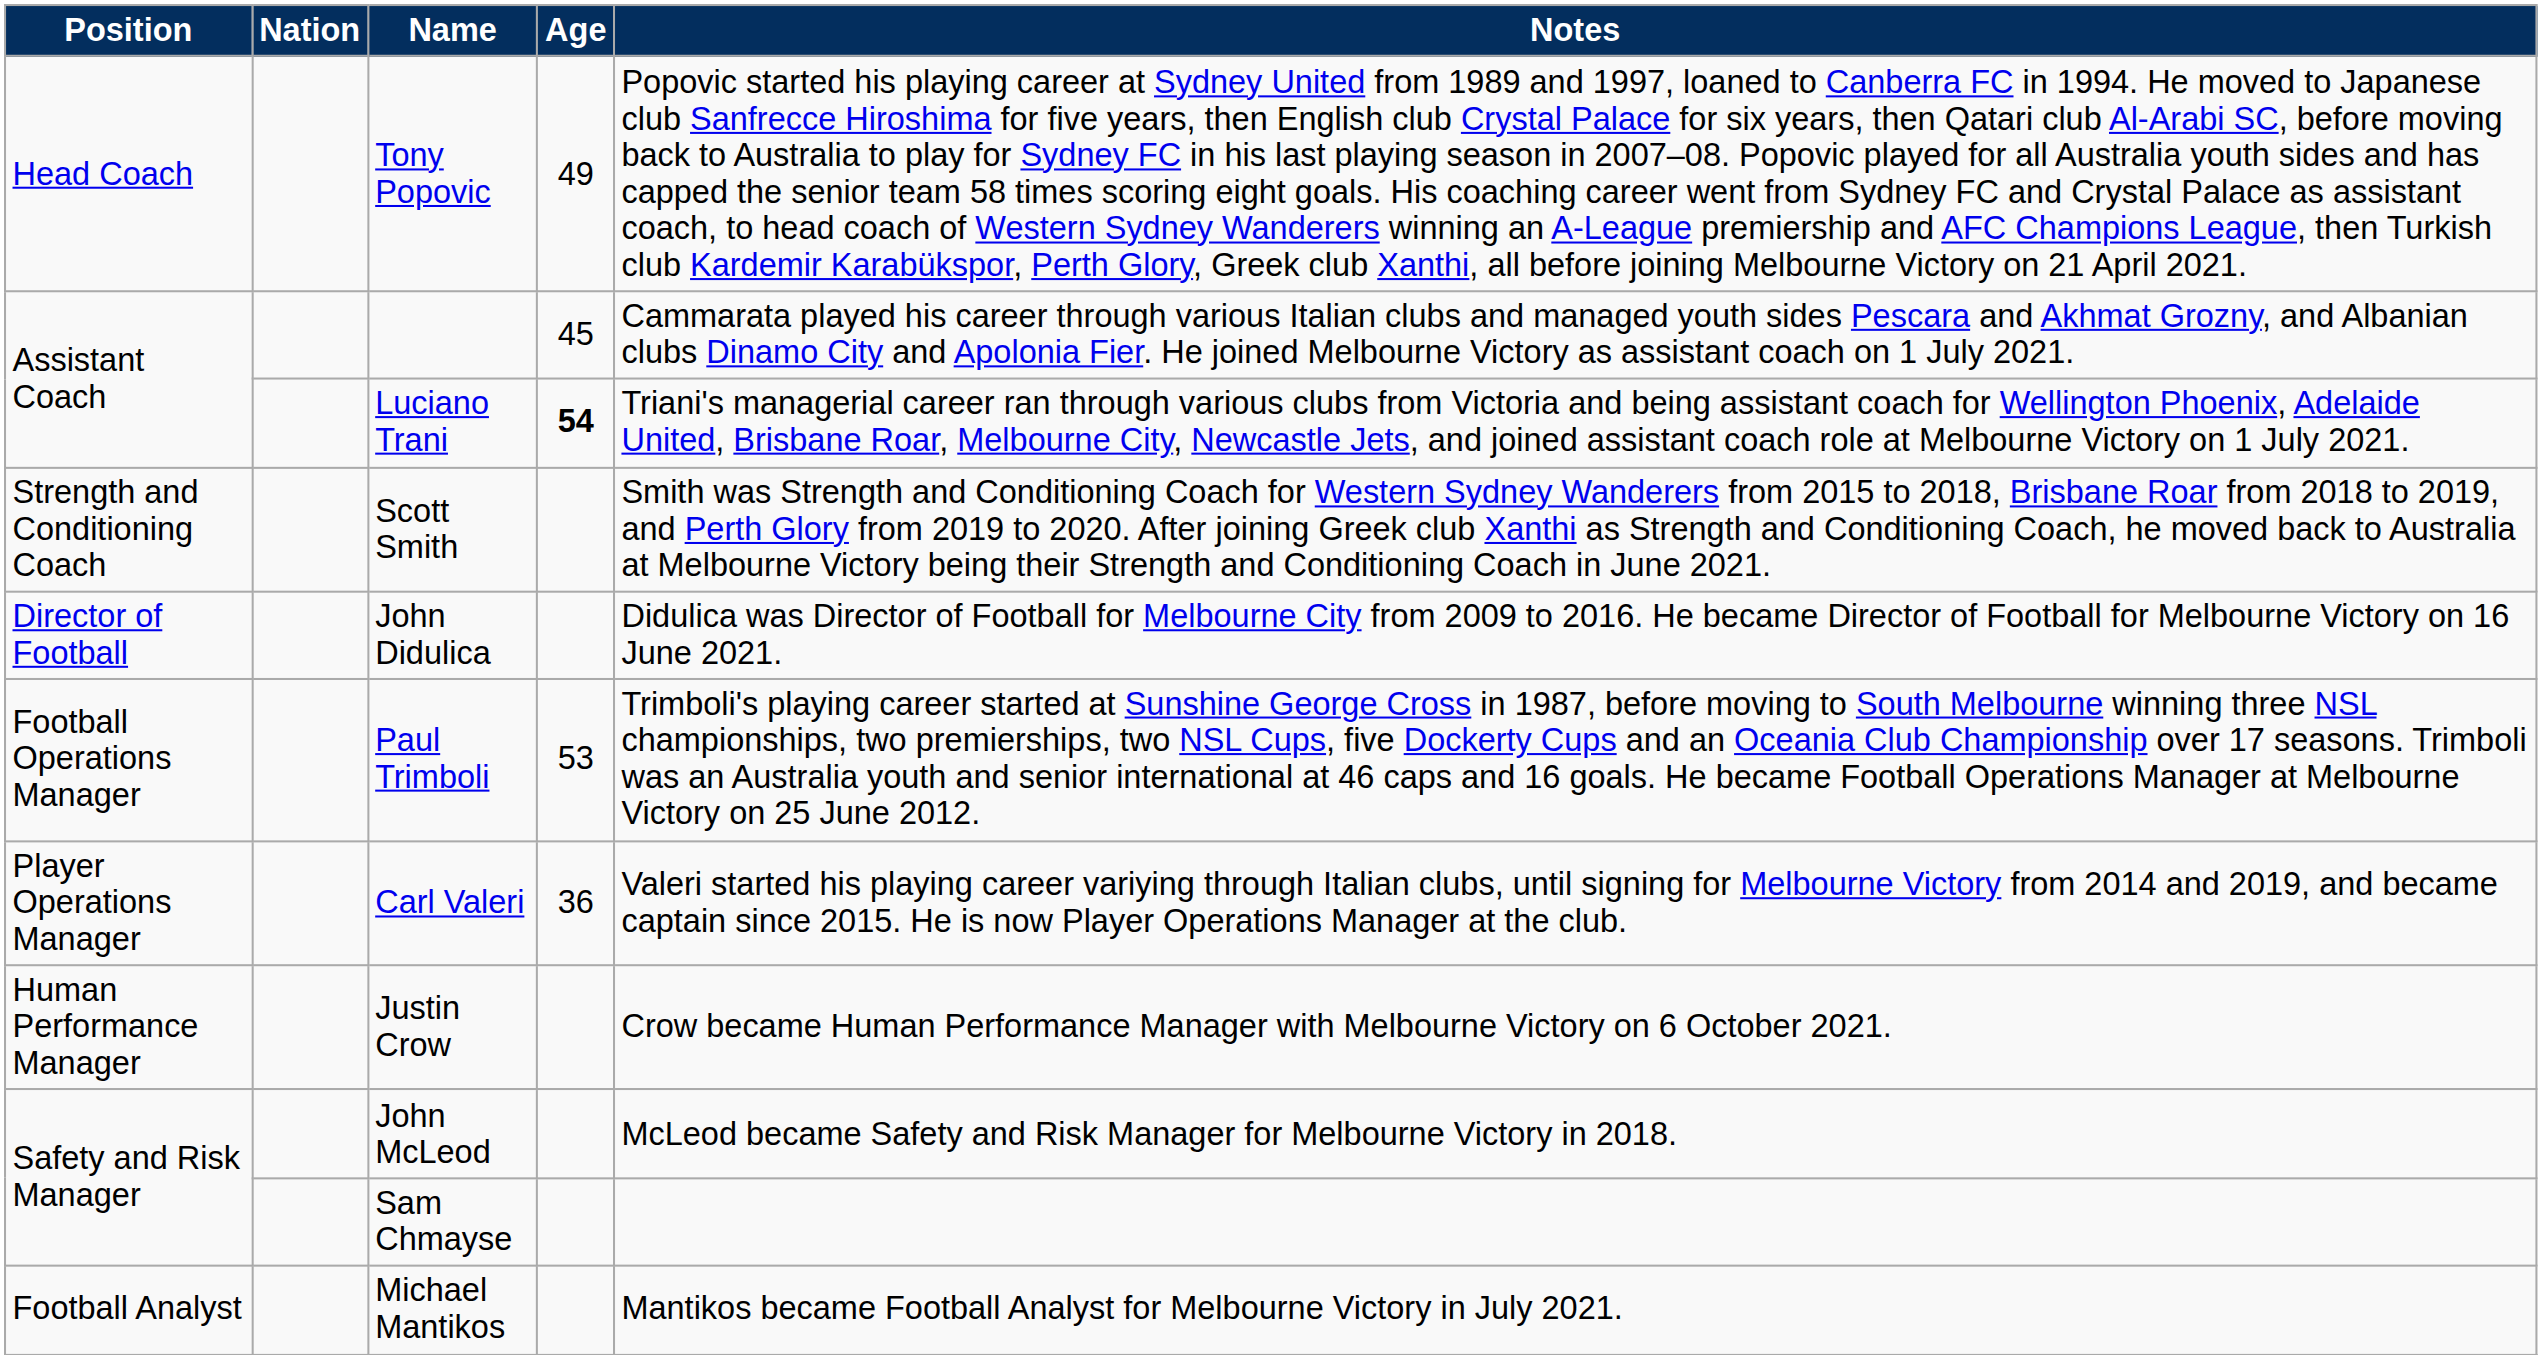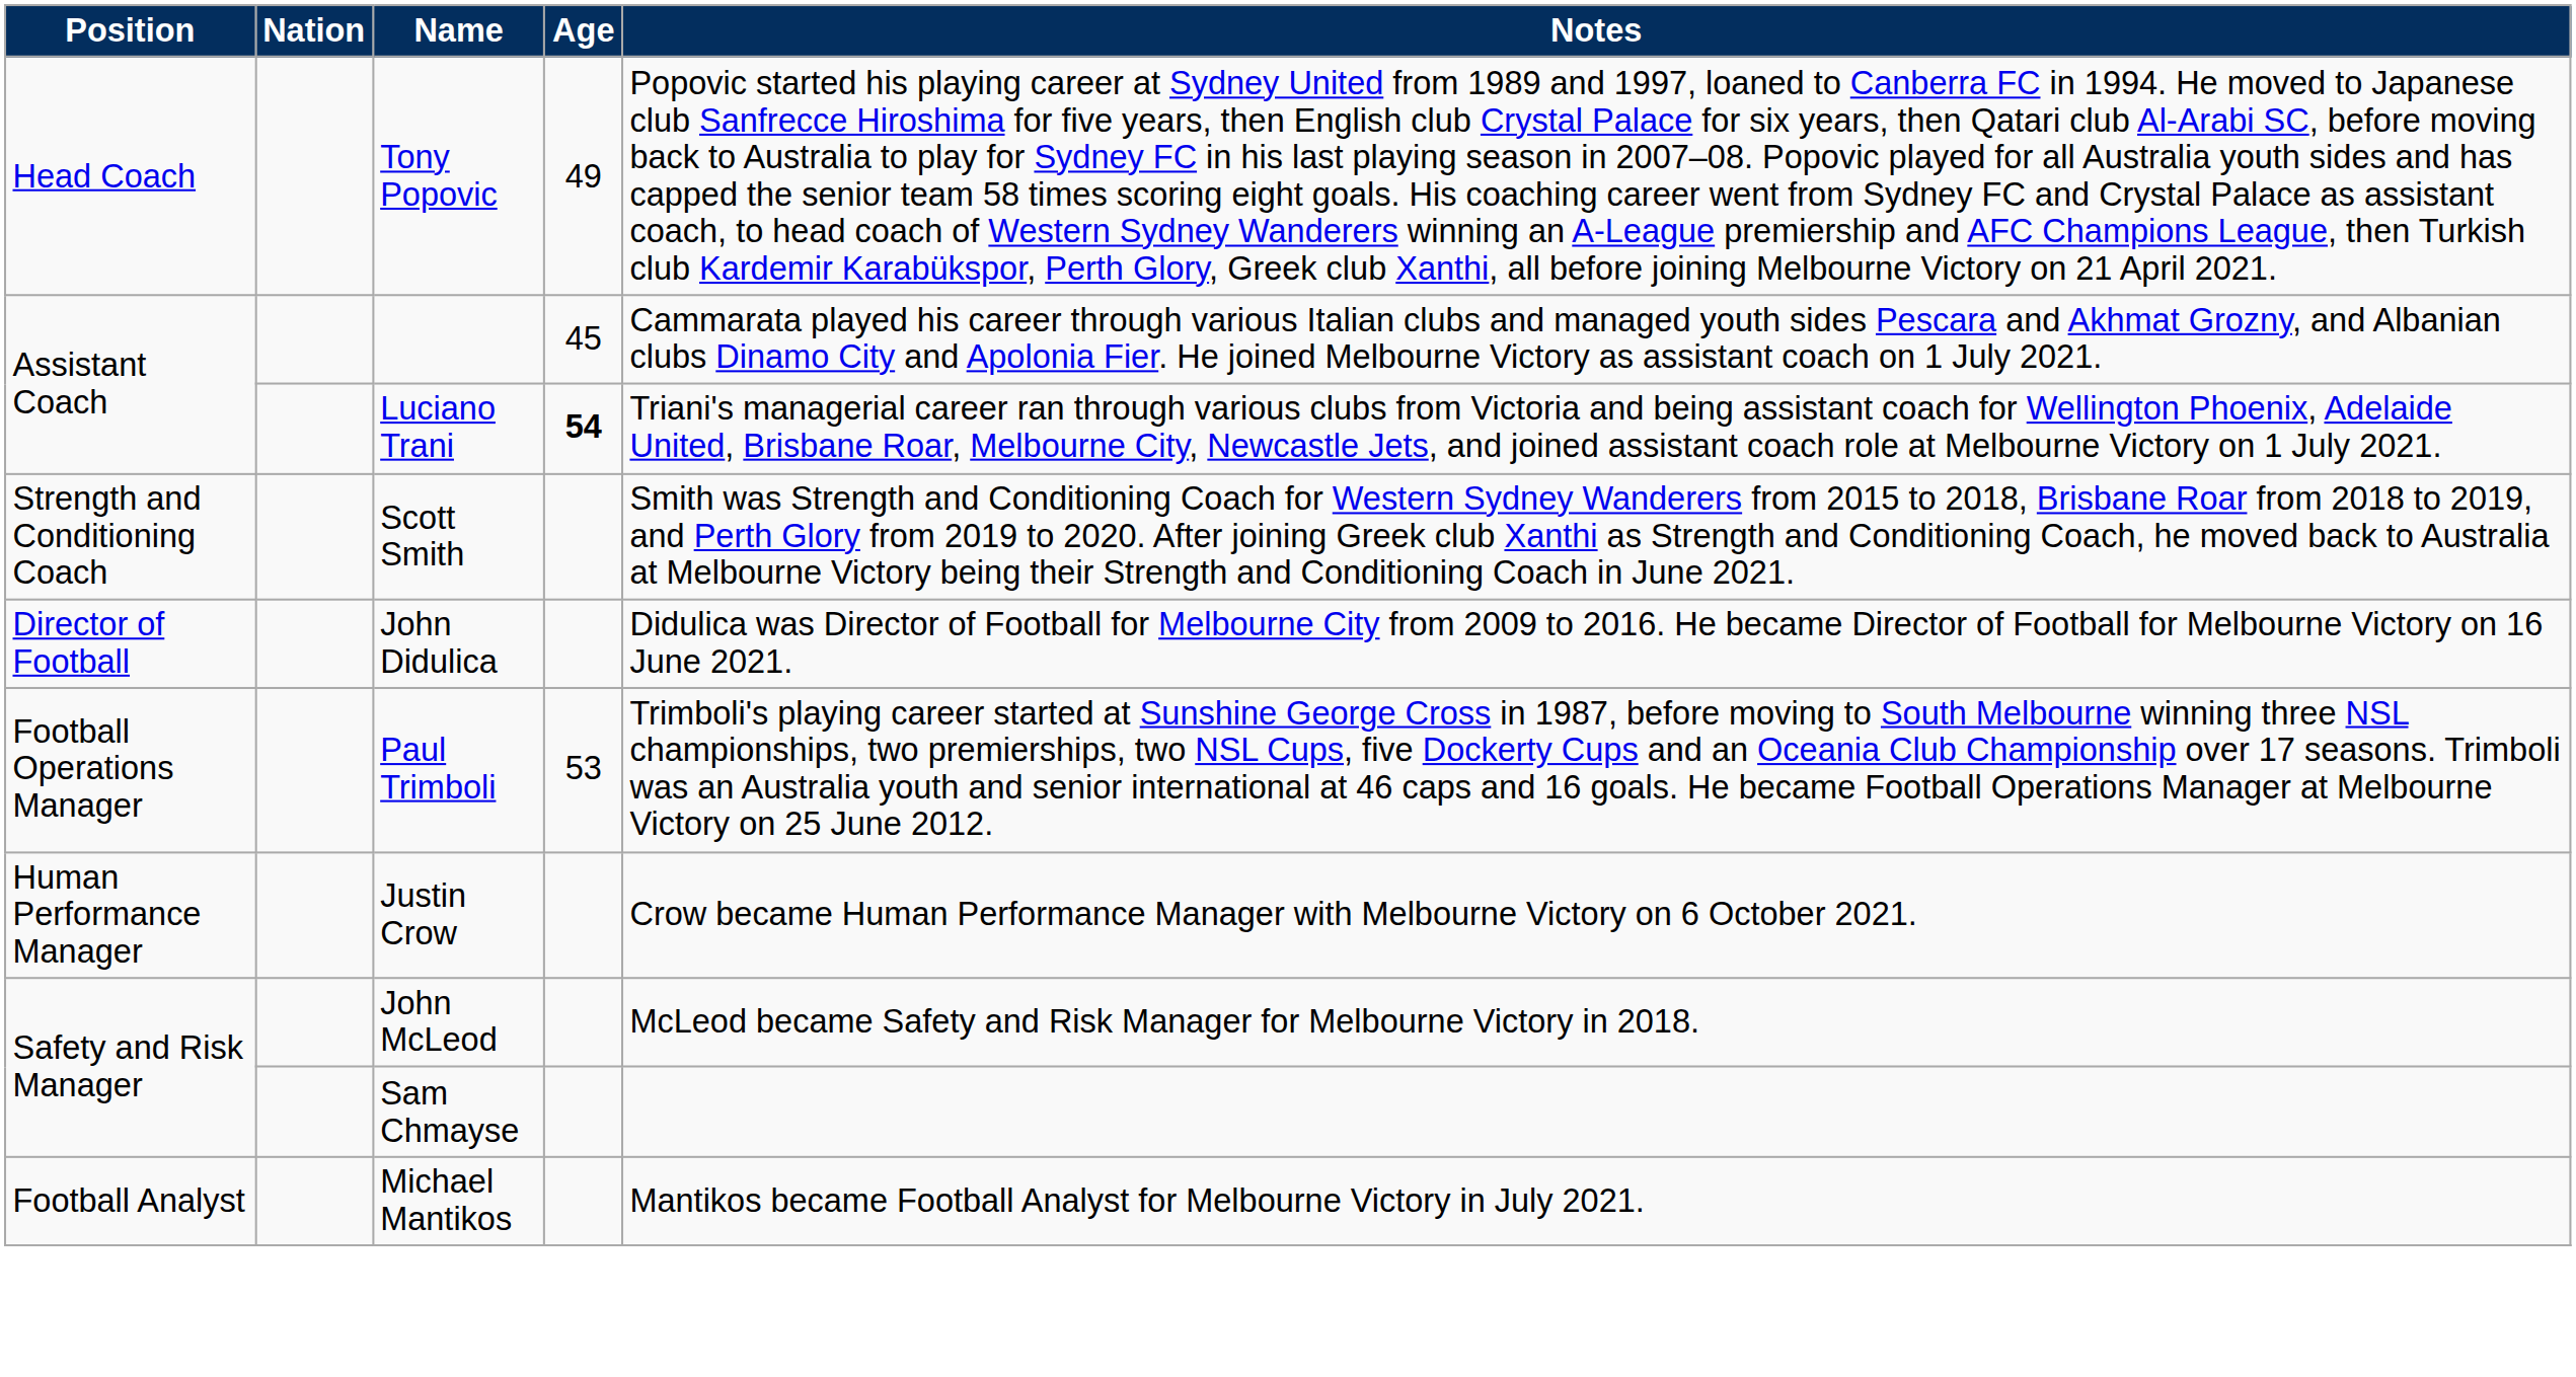 <table class="wikitable">
 <tr>
 <th style="background-color:#032e5e; color:white;">Position</th>
 <th style="background-color:#032e5e; color:white;">Nation</th>
 <th style="background-color:#032e5e; color:white;">Name</th>
 <th style="background-color:#032e5e; color:white;">Age</th>
 <th style="background-color:#032e5e; color:white;">Notes</th>
 </tr>
 <tr>
 <td><a href='#'>Head Coach</a></td>
 <td></td>
 <td><a href='#'>Tony Popovic</a></td>
 <td style="text-align:center;">49</td>
 <td>Popovic started his playing career at <a href='#'>Sydney United</a> from 1989 and 1997, loaned to <a href='#'>Canberra FC</a> in 1994. He moved to Japanese club <a href='#'>Sanfrecce Hiroshima</a> for five years, then English club <a href='#'>Crystal Palace</a> for six years, then Qatari club <a href='#'>Al-Arabi SC</a>, before moving back to Australia to play for <a href='#'>Sydney FC</a> in his last playing season in 2007–08. Popovic played for all Australia youth sides and has capped the senior team 58 times scoring eight goals. His coaching career went from Sydney FC and Crystal Palace as assistant coach, to head coach of <a href='#'>Western Sydney Wanderers</a> winning an <a href='#'>A-League</a> premiership and <a href='#'>AFC Champions League</a>, then Turkish club <a href='#'>Kardemir Karabükspor</a>, <a href='#'>Perth Glory</a>, Greek club <a href='#'>Xanthi</a>, all before joining Melbourne Victory on 21 April 2021.</td>
 </tr>
 <tr>
 <td rowspan="2">Assistant Coach</td>
 <td></td>
 <td></td>
 <td style="text-align:center;">45</td>
 <td>Cammarata played his career through various Italian clubs and managed youth sides <a href='#'>Pescara</a> and <a href='#'>Akhmat Grozny</a>, and Albanian clubs <a href='#'>Dinamo City</a> and <a href='#'>Apolonia Fier</a>. He joined Melbourne Victory as assistant coach on 1 July 2021.</td>
 </tr>
 <tr>
 <td></td>
 <td><a href='#'>Luciano Trani</a></td>
 <td style="text-align:center;"><strong>54</strong></td>
 <td>Triani's managerial career ran through various clubs from Victoria and being assistant coach for <a href='#'>Wellington Phoenix</a>, <a href='#'>Adelaide United</a>, <a href='#'>Brisbane Roar</a>, <a href='#'>Melbourne City</a>, <a href='#'>Newcastle Jets</a>, and joined assistant coach role at Melbourne Victory on 1 July 2021.</td>
 </tr>
 <tr>
 <td>Strength and Conditioning Coach</td>
 <td></td>
 <td>Scott Smith</td>
 <td style="text-align:center;"></td>
 <td>Smith was Strength and Conditioning Coach for <a href='#'>Western Sydney Wanderers</a> from 2015 to 2018, <a href='#'>Brisbane Roar</a> from 2018 to 2019, and <a href='#'>Perth Glory</a> from 2019 to 2020. After joining Greek club <a href='#'>Xanthi</a> as Strength and Conditioning Coach, he moved back to Australia at Melbourne Victory being their Strength and Conditioning Coach in June 2021.</td>
 </tr>
 <tr>
 <td><a href='#'>Director of Football</a></td>
 <td></td>
 <td>John Didulica</td>
 <td style="text-align:center;"></td>
 <td>Didulica was Director of Football for <a href='#'>Melbourne City</a> from 2009 to 2016. He became Director of Football for Melbourne Victory on 16 June 2021.</td>
 </tr>
 <tr>
 <td>Football Operations Manager</td>
 <td></td>
 <td><a href='#'>Paul Trimboli</a></td>
 <td style="text-align:center;">53</td>
 <td>Trimboli's playing career started at <a href='#'>Sunshine George Cross</a> in 1987, before moving to <a href='#'>South Melbourne</a> winning three <a href='#'>NSL</a> championships, two premierships, two <a href='#'>NSL Cups</a>, five <a href='#'>Dockerty Cups</a> and an <a href='#'>Oceania Club Championship</a> over 17 seasons. Trimboli was an Australia youth and senior international at 46 caps and 16 goals. He became Football Operations Manager at Melbourne Victory on 25 June 2012.</td>
 </tr>
 <tr>
-<td>Player Operations Manager</td>
-<td></td>
-<td><a href='#'>Carl Valeri</a></td>
-<td style="text-align:center;">36</td>
-<td>Valeri started his playing career variying through Italian clubs, until signing for <a href='#'>Melbourne Victory</a> from 2014 and 2019, and became captain since 2015. He is now Player Operations Manager at the club.</td>
-</tr>
-<tr>
 <td>Human Performance Manager</td>
 <td></td>
 <td>Justin Crow</td>
 <td style="text-align:center;"></td>
 <td>Crow became Human Performance Manager with Melbourne Victory on 6 October 2021.</td>
 </tr>
 <tr>
 <td rowspan="2">Safety and Risk Manager</td>
 <td></td>
 <td>John McLeod</td>
 <td style="text-align:center;"></td>
 <td>McLeod became Safety and Risk Manager for Melbourne Victory in 2018.</td>
 </tr>
 <tr>
 <td></td>
 <td>Sam Chmayse</td>
 <td style="text-align:center;"></td>
 <td></td>
 </tr>
 <tr>
 <td>Football Analyst</td>
 <td></td>
 <td>Michael Mantikos</td>
 <td style="text-align:center;"></td>
 <td>Mantikos became Football Analyst for Melbourne Victory in July 2021.</td>
 </tr>
 <tr>
 </tr>
 </table>
